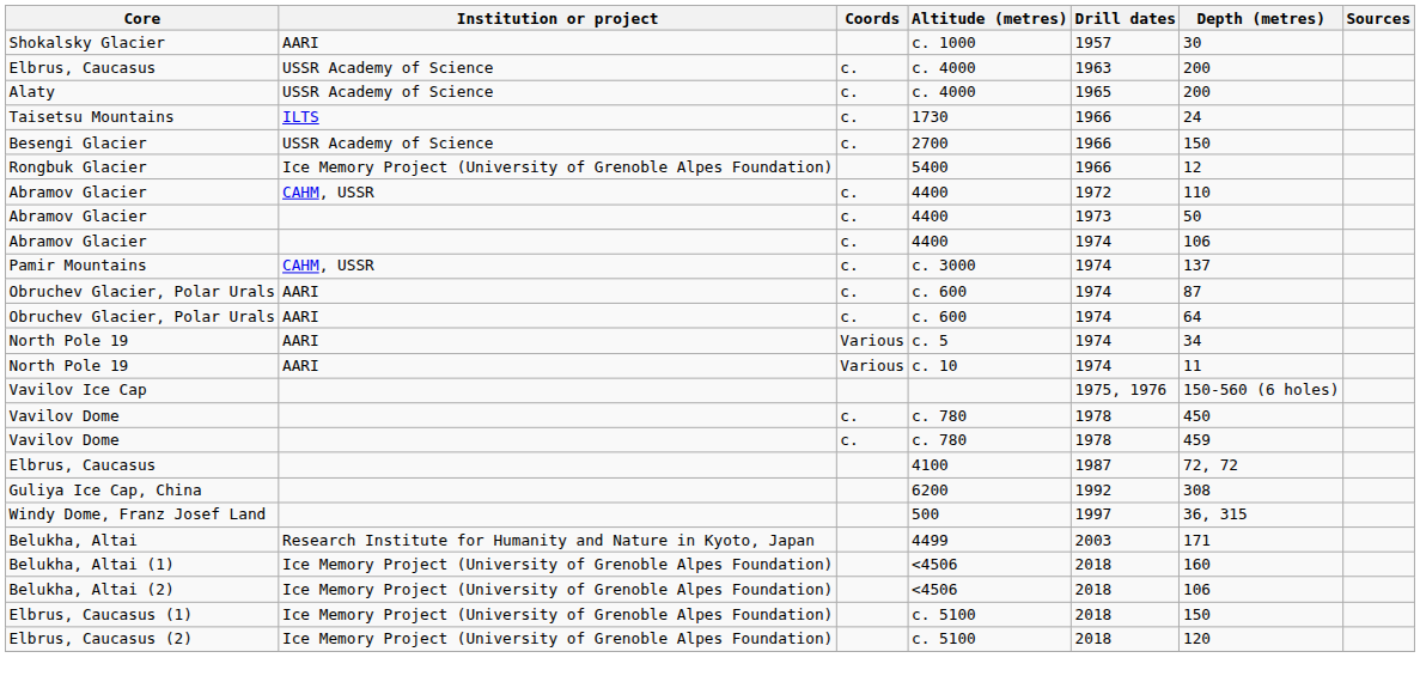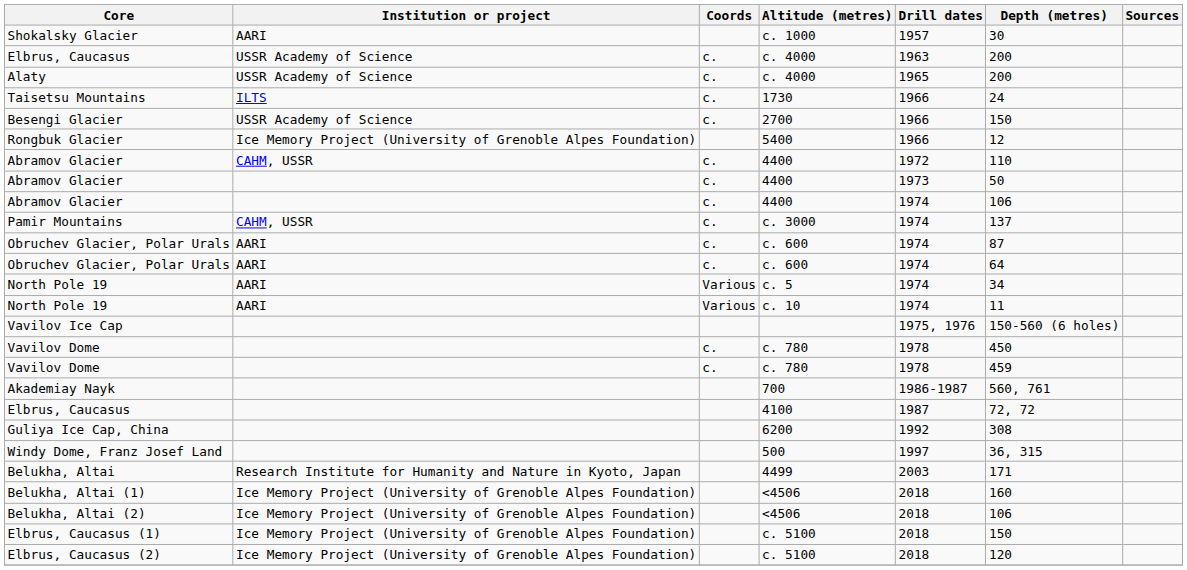 <table class="wikitable sortable">
 <tr>
 <th>Core</th>
 <th>Institution or project</th>
 <th>Coords</th>
 <th>Altitude (metres)</th>
 <th>Drill dates</th>
 <th>Depth (metres)</th>
 <th>Sources</th>
 </tr>
 <tr>
 <td>Shokalsky Glacier</td>
 <td>AARI</td>
 <td></td>
 <td>c. 1000</td>
 <td>1957</td>
 <td>30</td>
 <td></td>
 </tr>
 <tr>
 <td>Elbrus, Caucasus</td>
 <td>USSR Academy of Science</td>
 <td>c. </td>
 <td>c. 4000</td>
 <td>1963</td>
 <td>200</td>
 <td></td>
 </tr>
 <tr>
 <td>Alaty</td>
 <td>USSR Academy of Science</td>
 <td>c. </td>
 <td>c. 4000</td>
 <td>1965</td>
 <td>200</td>
 <td></td>
 </tr>
 <tr>
 <td>Taisetsu Mountains</td>
 <td><a href='#'>ILTS</a></td>
 <td>c. </td>
 <td>1730</td>
 <td>1966</td>
 <td>24</td>
 <td></td>
 </tr>
 <tr>
 <td>Besengi Glacier</td>
 <td>USSR Academy of Science</td>
 <td>c. </td>
 <td>2700</td>
 <td>1966</td>
 <td>150</td>
 <td></td>
 </tr>
 <tr>
 <td>Rongbuk Glacier</td>
 <td>Ice Memory Project (University of Grenoble Alpes Foundation)</td>
 <td></td>
 <td>5400</td>
 <td>1966</td>
 <td>12</td>
 <td></td>
 </tr>
 <tr>
 <td>Abramov Glacier</td>
 <td><a href='#'>CAHM</a>, USSR</td>
 <td>c. </td>
 <td>4400</td>
 <td>1972</td>
 <td>110</td>
 <td></td>
 </tr>
 <tr>
 <td>Abramov Glacier</td>
 <td></td>
 <td>c. </td>
 <td>4400</td>
 <td>1973</td>
 <td>50</td>
 <td></td>
 </tr>
 <tr>
 <td>Abramov Glacier</td>
 <td></td>
 <td>c. </td>
 <td>4400</td>
 <td>1974</td>
 <td>106</td>
 <td></td>
 </tr>
 <tr>
 <td>Pamir Mountains</td>
 <td><a href='#'>CAHM</a>, USSR</td>
 <td>c. </td>
 <td>c. 3000</td>
 <td>1974</td>
 <td>137</td>
 <td></td>
 </tr>
 <tr>
 <td>Obruchev Glacier, Polar Urals</td>
 <td>AARI</td>
 <td>c. </td>
 <td>c. 600</td>
 <td>1974</td>
 <td>87</td>
 <td></td>
 </tr>
 <tr>
 <td>Obruchev Glacier, Polar Urals</td>
 <td>AARI</td>
 <td>c. </td>
 <td>c. 600</td>
 <td>1974</td>
 <td>64</td>
 <td></td>
 </tr>
 <tr>
 <td>North Pole 19</td>
 <td>AARI</td>
 <td>Various</td>
 <td>c. 5</td>
 <td>1974</td>
 <td>34</td>
 <td></td>
 </tr>
 <tr>
 <td>North Pole 19</td>
 <td>AARI</td>
 <td>Various</td>
 <td>c. 10</td>
 <td>1974</td>
 <td>11</td>
 <td></td>
 </tr>
 <tr>
 <td>Vavilov Ice Cap</td>
 <td></td>
 <td></td>
 <td></td>
 <td>1975, 1976</td>
 <td>150-560 (6 holes)</td>
 <td></td>
 </tr>
 <tr>
 <td>Vavilov Dome</td>
 <td></td>
 <td>c. </td>
 <td>c. 780</td>
 <td>1978</td>
 <td>450</td>
 <td></td>
 </tr>
 <tr>
 <td>Vavilov Dome</td>
 <td></td>
 <td>c. </td>
 <td>c. 780</td>
 <td>1978</td>
 <td>459</td>
 <td></td>
 </tr>
 <tr>
+<td>Akademiay Nayk</td>
+<td></td>
+<td></td>
+<td>700</td>
+<td>1986-1987</td>
+<td>560, 761</td>
+<td></td>
+</tr>
+<tr>
 <td>Elbrus, Caucasus</td>
 <td></td>
 <td></td>
 <td>4100</td>
 <td>1987</td>
 <td>72, 72</td>
 <td></td>
 </tr>
 <tr>
 <td>Guliya Ice Cap, China</td>
 <td></td>
 <td></td>
 <td>6200</td>
 <td>1992</td>
 <td>308</td>
 <td></td>
 </tr>
 <tr>
 <td>Windy Dome, Franz Josef Land</td>
 <td></td>
 <td></td>
 <td>500</td>
 <td>1997</td>
 <td>36, 315</td>
 <td></td>
 </tr>
 <tr>
 <td>Belukha, Altai</td>
 <td>Research Institute for Humanity and Nature in Kyoto, Japan</td>
 <td></td>
 <td>4499</td>
 <td>2003</td>
 <td>171</td>
 <td></td>
 </tr>
 <tr>
 <td>Belukha, Altai (1)</td>
 <td>Ice Memory Project (University of Grenoble Alpes Foundation)</td>
 <td></td>
 <td><4506</td>
 <td>2018</td>
 <td>160</td>
 <td> </td>
 </tr>
 <tr>
 <td>Belukha, Altai (2)</td>
 <td>Ice Memory Project (University of Grenoble Alpes Foundation)</td>
 <td></td>
 <td><4506</td>
 <td>2018</td>
 <td>106</td>
 <td> </td>
 </tr>
 <tr>
 <td>Elbrus, Caucasus (1)</td>
 <td>Ice Memory Project (University of Grenoble Alpes Foundation)</td>
 <td></td>
 <td>c. 5100</td>
 <td>2018</td>
 <td>150</td>
 <td> </td>
 </tr>
 <tr>
 <td>Elbrus, Caucasus (2)</td>
 <td>Ice Memory Project (University of Grenoble Alpes Foundation)</td>
 <td></td>
 <td>c. 5100</td>
 <td>2018</td>
 <td>120</td>
 <td> </td>
 </tr>
 <tr>
 </tr>
 </table>
